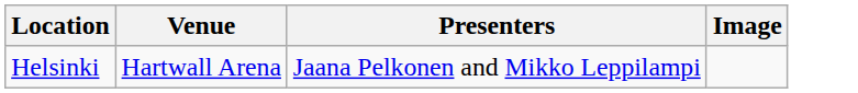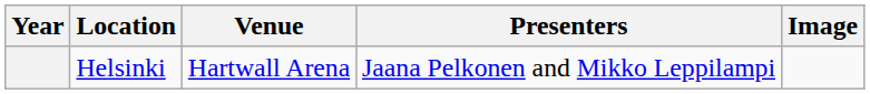 <table class="wikitable plainrowheaders">
 <tr>
+<th>Year</th>
 <th>Location</th>
 <th>Venue</th>
 <th>Presenters</th>
 <th>Image</th>
 </tr>
 <tr>
+<th scope="row"></th>
 <td><a href='#'>Helsinki</a></td>
 <td><a href='#'>Hartwall Arena</a></td>
 <td><a href='#'>Jaana Pelkonen</a> and <a href='#'>Mikko Leppilampi</a></td>
 <td></td>
 </tr>
 </table>
